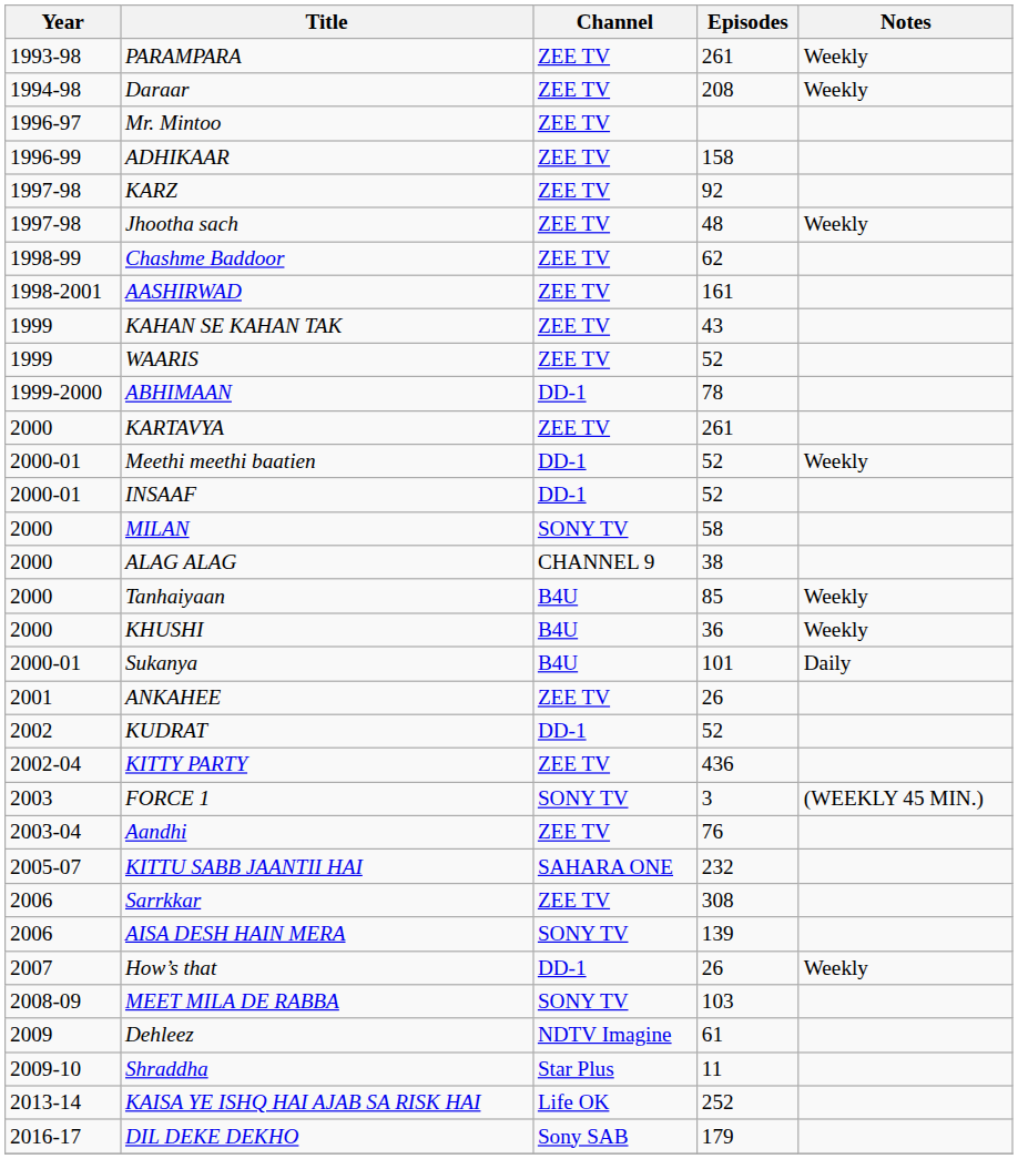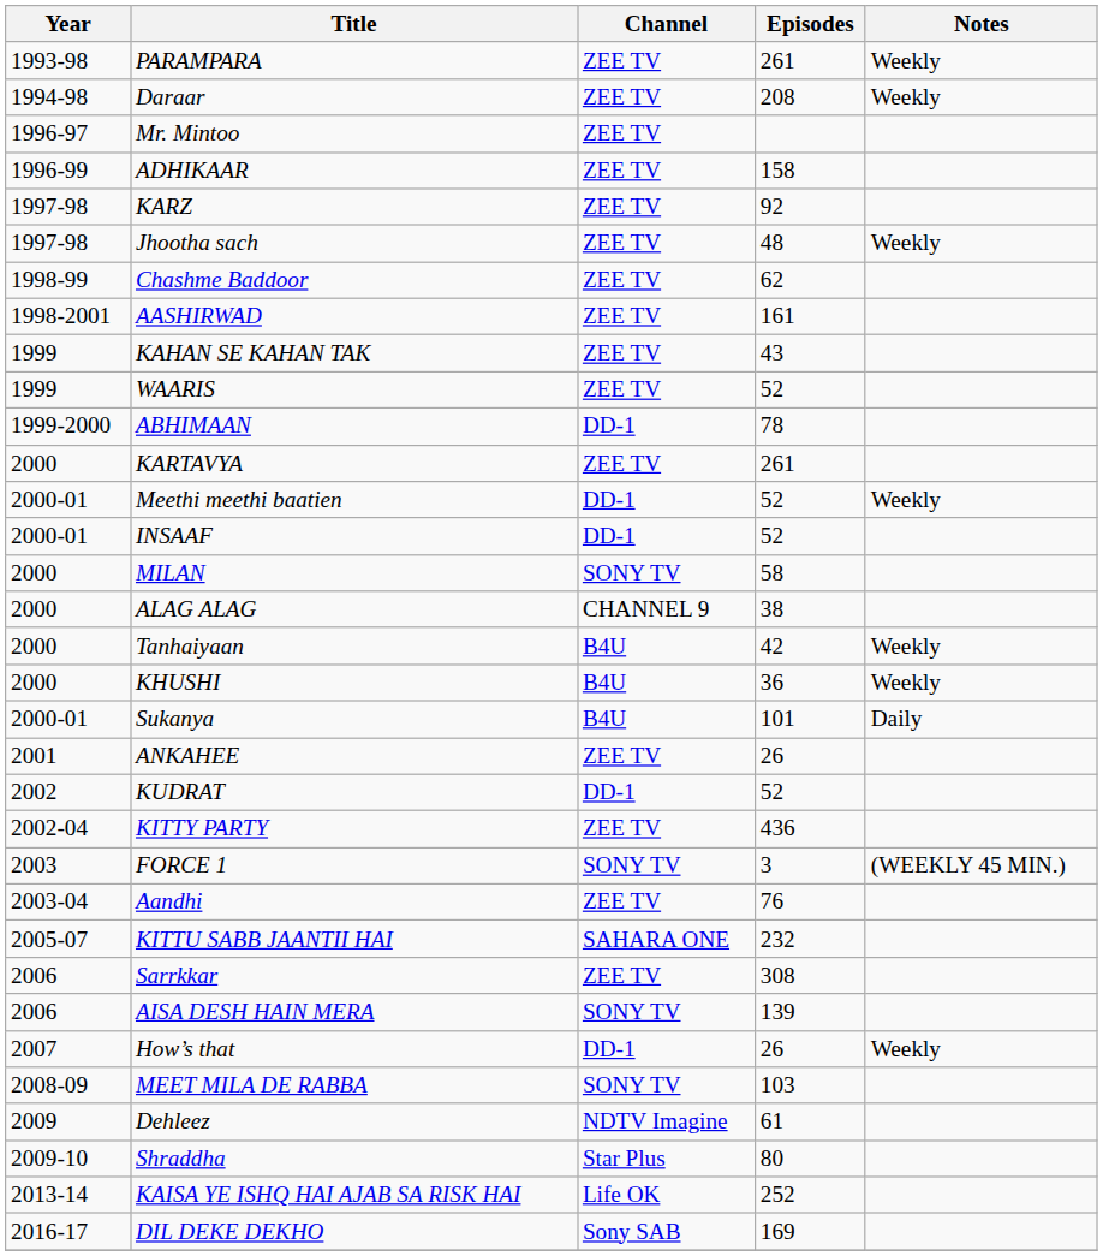 <table class="wikitable plainrowheaders sortable" width=60%>
 <tr>
 <th scope="col">Year</th>
 <th scope="col">Title</th>
 <th scope="col">Channel</th>
 <th scope="col">Episodes</th>
 <th scope="col">Notes</th>
 </tr>
 <tr>
 <td>1993-98</td>
 <td><em>PARAMPARA</em></td>
 <td><a href='#'>ZEE TV</a></td>
 <td>261</td>
 <td>Weekly</td>
 </tr>
 <tr>
 <td>1994-98</td>
 <td><em>Daraar</em></td>
 <td><a href='#'>ZEE TV</a></td>
 <td>208</td>
 <td>Weekly</td>
 </tr>
 <tr>
 <td>1996-97</td>
 <td><em>Mr. Mintoo</em></td>
 <td><a href='#'>ZEE TV</a></td>
 <td></td>
 <td></td>
 </tr>
 <tr>
 <td>1996-99</td>
 <td><em>ADHIKAAR</em></td>
 <td><a href='#'>ZEE TV</a></td>
 <td>158</td>
 <td></td>
 </tr>
 <tr>
 <td>1997-98</td>
 <td><em>KARZ</em></td>
 <td><a href='#'>ZEE TV</a></td>
 <td>92</td>
 <td></td>
 </tr>
 <tr>
 <td>1997-98</td>
 <td><em>Jhootha sach</em></td>
 <td><a href='#'>ZEE TV</a></td>
 <td>48</td>
 <td>Weekly</td>
 </tr>
 <tr>
 <td>1998-99</td>
 <td><em><a href='#'>Chashme Baddoor</a></em></td>
 <td><a href='#'>ZEE TV</a></td>
 <td>62</td>
 <td></td>
 </tr>
 <tr>
 <td>1998-2001</td>
 <td><em><a href='#'>AASHIRWAD</a></em></td>
 <td><a href='#'>ZEE TV</a></td>
 <td>161</td>
 <td></td>
 </tr>
 <tr>
 <td>1999</td>
 <td><em>KAHAN SE KAHAN TAK</em></td>
 <td><a href='#'>ZEE TV</a></td>
 <td>43</td>
 <td></td>
 </tr>
 <tr>
 <td>1999</td>
 <td><em>WAARIS</em></td>
 <td><a href='#'>ZEE TV</a></td>
 <td>52</td>
 <td></td>
 </tr>
 <tr>
 <td>1999-2000</td>
 <td><em><a href='#'>ABHIMAAN</a></em></td>
 <td><a href='#'>DD-1</a></td>
 <td>78</td>
 <td></td>
 </tr>
 <tr>
 <td>2000</td>
 <td><em>KARTAVYA</em></td>
 <td><a href='#'>ZEE TV</a></td>
 <td>261</td>
 <td></td>
 </tr>
 <tr>
 <td>2000-01</td>
 <td><em>Meethi meethi baatien</em></td>
 <td><a href='#'>DD-1</a></td>
 <td>52</td>
 <td>Weekly</td>
 </tr>
 <tr>
 <td>2000-01</td>
 <td><em>INSAAF</em></td>
 <td><a href='#'>DD-1</a></td>
 <td>52</td>
 <td></td>
 </tr>
 <tr>
 <td>2000</td>
 <td><em><a href='#'>MILAN</a></em></td>
 <td><a href='#'>SONY TV</a></td>
 <td>58</td>
 <td></td>
 </tr>
 <tr>
 <td>2000</td>
 <td><em>ALAG ALAG</em></td>
 <td>CHANNEL 9</td>
 <td>38</td>
 <td></td>
 </tr>
 <tr>
 <td>2000</td>
 <td><em>Tanhaiyaan</em></td>
 <td><a href='#'>B4U</a></td>
-<td>85</td>
+<td>42</td>
 <td>Weekly</td>
 </tr>
 <tr>
 <td>2000</td>
 <td><em>KHUSHI</em></td>
 <td><a href='#'>B4U</a></td>
 <td>36</td>
 <td>Weekly</td>
 </tr>
 <tr>
 <td>2000-01</td>
 <td><em>Sukanya</em></td>
 <td><a href='#'>B4U</a></td>
 <td>101</td>
 <td>Daily</td>
 </tr>
 <tr>
 <td>2001</td>
 <td><em>ANKAHEE</em></td>
 <td><a href='#'>ZEE TV</a></td>
 <td>26</td>
 <td></td>
 </tr>
 <tr>
 <td>2002</td>
 <td><em>KUDRAT</em></td>
 <td><a href='#'>DD-1</a></td>
 <td>52</td>
 <td></td>
 </tr>
 <tr>
 <td>2002-04</td>
 <td><em><a href='#'>KITTY PARTY</a></em></td>
 <td><a href='#'>ZEE TV</a></td>
 <td>436</td>
 <td></td>
 </tr>
 <tr>
 <td>2003</td>
 <td><em>FORCE 1</em></td>
 <td><a href='#'>SONY TV</a></td>
 <td>3</td>
 <td>(WEEKLY 45 MIN.)</td>
 </tr>
 <tr>
 <td>2003-04</td>
 <td><em><a href='#'>Aandhi</a></em></td>
 <td><a href='#'>ZEE TV</a></td>
 <td>76</td>
 <td></td>
 </tr>
 <tr>
 <td>2005-07</td>
 <td><em><a href='#'>KITTU SABB JAANTII HAI</a></em></td>
 <td><a href='#'>SAHARA ONE</a></td>
 <td>232</td>
 <td></td>
 </tr>
 <tr>
 <td>2006</td>
 <td><em><a href='#'>Sarrkkar</a></em></td>
 <td><a href='#'>ZEE TV</a></td>
 <td>308</td>
 <td></td>
 </tr>
 <tr>
 <td>2006</td>
 <td><em><a href='#'>AISA DESH HAIN MERA</a></em></td>
 <td><a href='#'>SONY TV</a></td>
 <td>139</td>
 <td></td>
 </tr>
 <tr>
 <td>2007</td>
 <td><em>How’s that</em></td>
 <td><a href='#'>DD-1</a></td>
 <td>26</td>
 <td>Weekly</td>
 </tr>
 <tr>
 <td>2008-09</td>
 <td><em><a href='#'>MEET MILA DE RABBA</a></em></td>
 <td><a href='#'>SONY TV</a></td>
 <td>103</td>
 <td></td>
 </tr>
 <tr>
 <td>2009</td>
 <td><em>Dehleez</em></td>
 <td><a href='#'>NDTV Imagine</a></td>
 <td>61</td>
 <td></td>
 </tr>
 <tr>
 <td>2009-10</td>
 <td><em><a href='#'>Shraddha</a></em></td>
 <td><a href='#'>Star Plus</a></td>
-<td>11</td>
+<td>80</td>
 <td></td>
 </tr>
 <tr>
 <td>2013-14</td>
 <td><em><a href='#'>KAISA YE ISHQ HAI AJAB SA RISK HAI</a></em> </td>
 <td><a href='#'>Life OK</a></td>
 <td>252</td>
 <td></td>
 </tr>
 <tr>
 <td>2016-17</td>
 <td><em><a href='#'>DIL DEKE DEKHO</a></em> </td>
 <td><a href='#'>Sony SAB</a></td>
-<td>179</td>
+<td>169</td>
 <td></td>
 </tr>
 <tr>
 </tr>
 </table>
